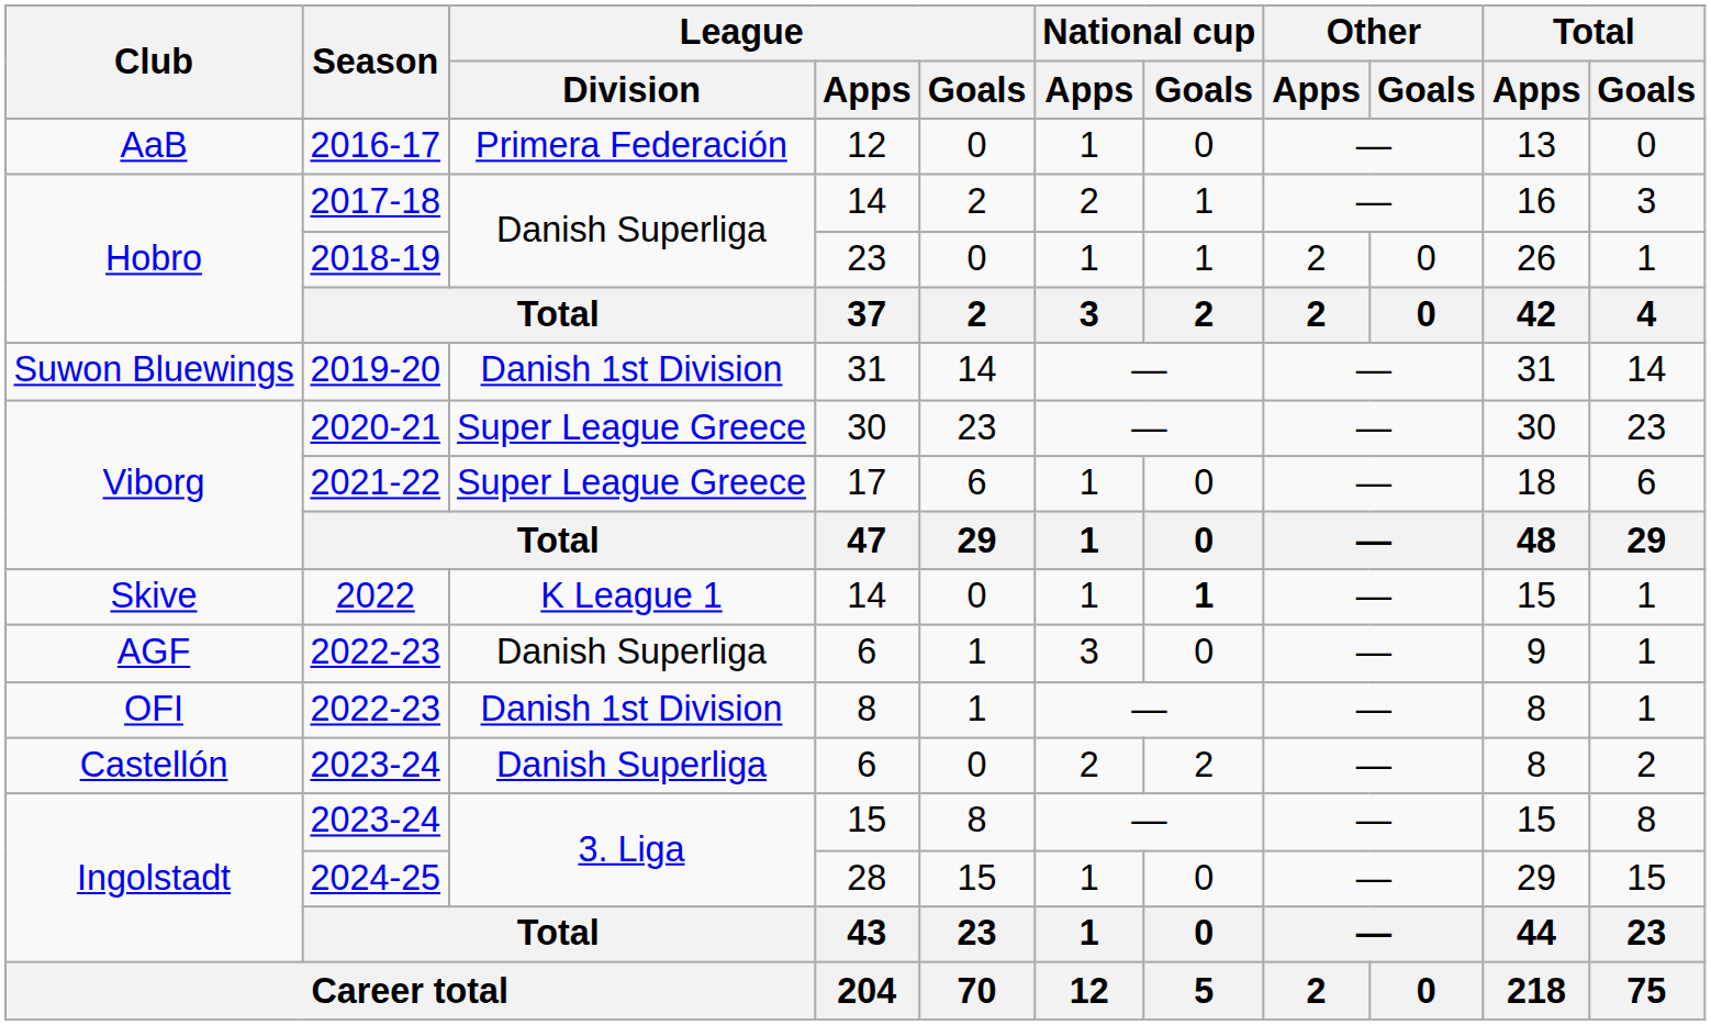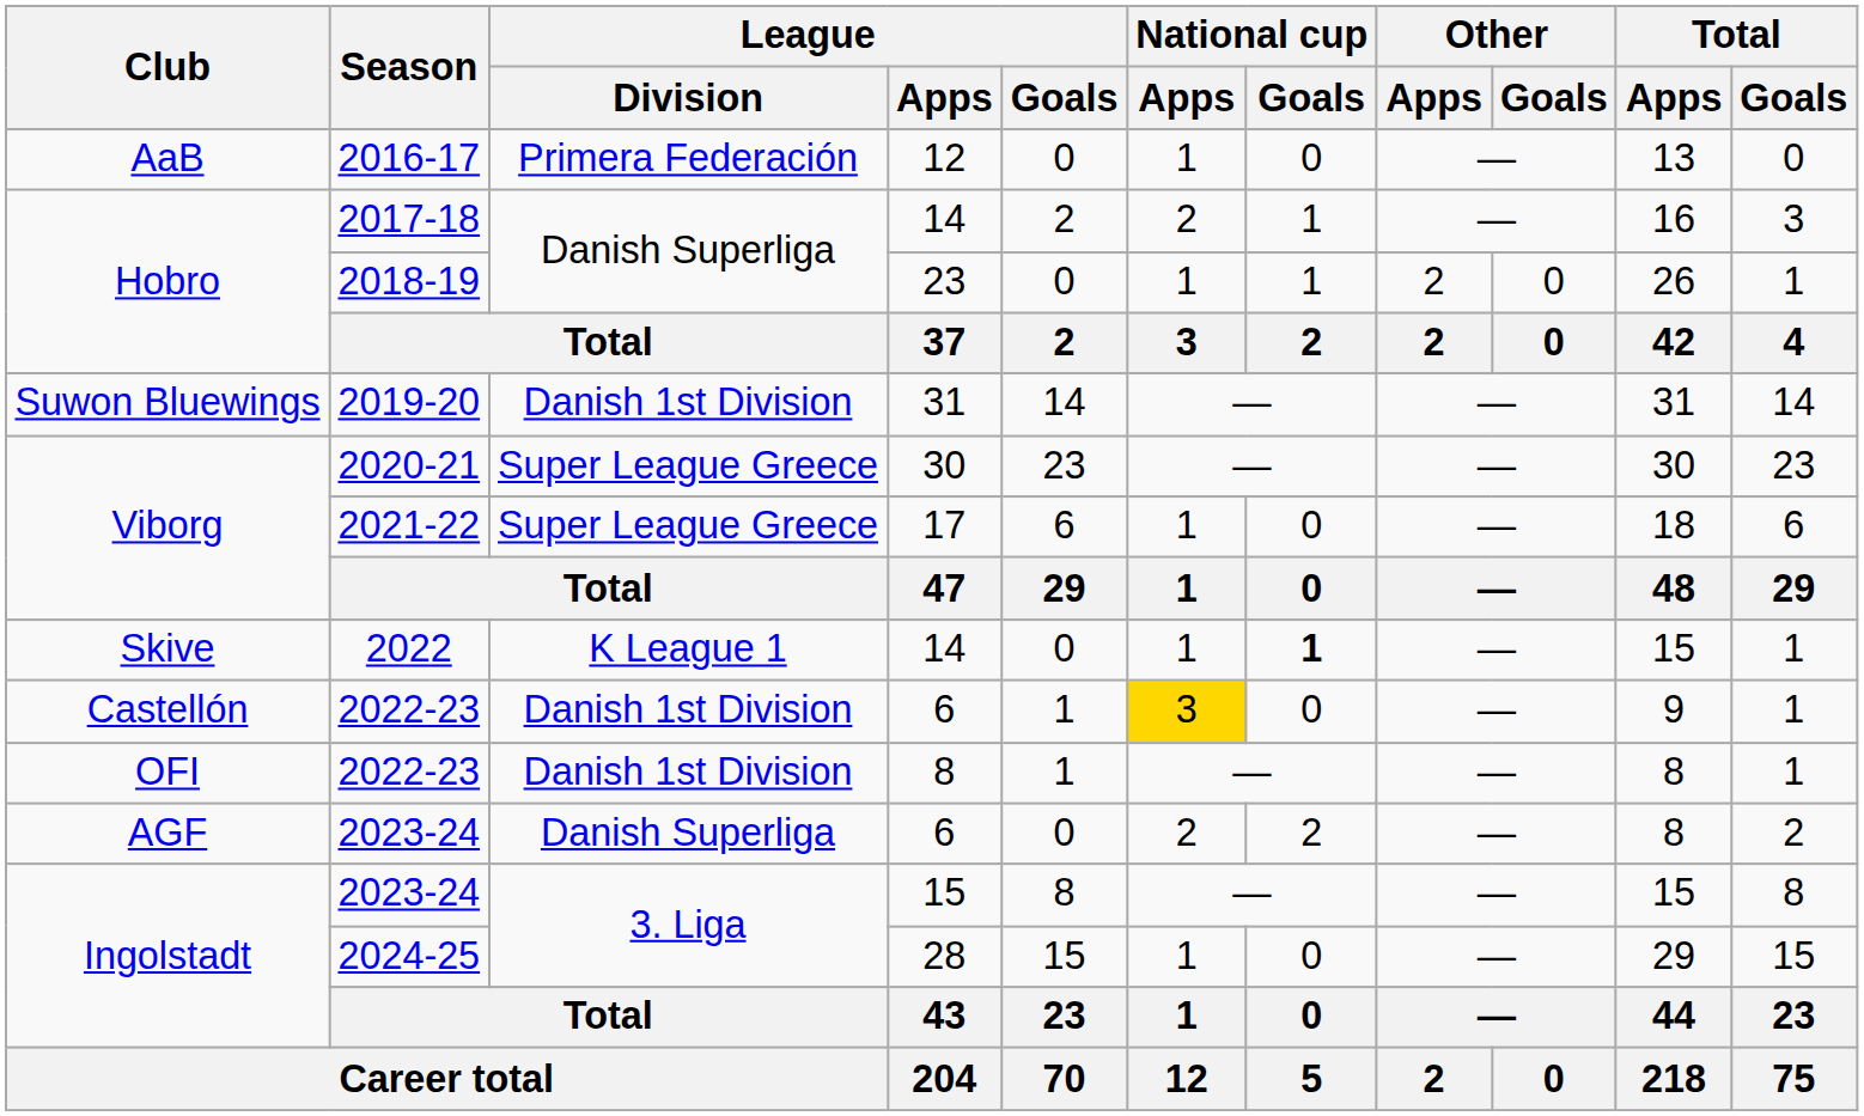 <table class="wikitable" style="text-align:center">
 <tr>
 <th rowspan="2">Club</th>
 <th rowspan="2">Season</th>
 <th colspan="3">League</th>
 <th colspan="2">National cup</th>
 <th colspan="2">Other</th>
 <th colspan="2">Total</th>
 </tr>
 <tr>
 <th>Division</th>
 <th>Apps</th>
 <th>Goals</th>
 <th>Apps</th>
 <th>Goals</th>
 <th>Apps</th>
 <th>Goals</th>
 <th>Apps</th>
 <th>Goals</th>
 </tr>
 <tr>
 <td><a href='#'>AaB</a></td>
 <td><a href='#'>2016-17</a></td>
 <td><a href='#'>Primera Federación</a></td>
 <td>12</td>
 <td>0</td>
 <td>1</td>
 <td>0</td>
 <td colspan="2">—</td>
 <td>13</td>
 <td>0</td>
 </tr>
 <tr>
 <td rowspan="3"><a href='#'>Hobro</a></td>
 <td><a href='#'>2017-18</a></td>
 <td rowspan="2">Danish Superliga</td>
 <td>14</td>
 <td>2</td>
 <td>2</td>
 <td>1</td>
 <td colspan="2">—</td>
 <td>16</td>
 <td>3</td>
 </tr>
 <tr>
 <td><a href='#'>2018-19</a></td>
 <td>23</td>
 <td>0</td>
 <td>1</td>
 <td>1</td>
 <td>2</td>
 <td>0</td>
 <td>26</td>
 <td>1</td>
 </tr>
 <tr>
 <th colspan="2">Total</th>
 <th>37</th>
 <th>2</th>
 <th>3</th>
 <th>2</th>
 <th>2</th>
 <th>0</th>
 <th>42</th>
 <th>4</th>
 </tr>
 <tr>
 <td><a href='#'>Suwon Bluewings</a></td>
 <td><a href='#'>2019-20</a></td>
 <td><a href='#'>Danish 1st Division</a></td>
 <td>31</td>
 <td>14</td>
 <td colspan="2">—</td>
 <td colspan="2">—</td>
 <td>31</td>
 <td>14</td>
 </tr>
 <tr>
 <td rowspan="3"><a href='#'>Viborg</a></td>
 <td><a href='#'>2020-21</a></td>
 <td><a href='#'>Super League Greece</a></td>
 <td>30</td>
 <td>23</td>
 <td colspan="2">—</td>
 <td colspan="2">—</td>
 <td>30</td>
 <td>23</td>
 </tr>
 <tr>
 <td><a href='#'>2021-22</a></td>
 <td><a href='#'>Super League Greece</a></td>
 <td>17</td>
 <td>6</td>
 <td>1</td>
 <td>0</td>
 <td colspan="2">—</td>
 <td>18</td>
 <td>6</td>
 </tr>
 <tr>
 <th colspan="2">Total</th>
 <th>47</th>
 <th>29</th>
 <th>1</th>
 <th>0</th>
 <th colspan="2">—</th>
 <th>48</th>
 <th>29</th>
 </tr>
 <tr>
 <td><a href='#'>Skive</a></td>
 <td><a href='#'>2022</a></td>
 <td><a href='#'>K League 1</a></td>
 <td>14</td>
 <td>0</td>
 <td>1</td>
 <td><strong>1</strong></td>
 <td colspan="2">—</td>
 <td>15</td>
 <td>1</td>
 </tr>
 <tr>
-<td><a href='#'>AGF</a></td>
+<td><a href='#'>Castellón</a></td>
 <td><a href='#'>2022-23</a></td>
-<td>Danish Superliga</td>
+<td><a href='#'>Danish 1st Division</a></td>
 <td>6</td>
 <td>1</td>
-<td>3</td>
+<td style="background: gold;">3</td>
 <td>0</td>
 <td colspan="2">—</td>
 <td>9</td>
 <td>1</td>
 </tr>
 <tr>
 <td><a href='#'>OFI</a></td>
 <td><a href='#'>2022-23</a></td>
 <td><a href='#'>Danish 1st Division</a></td>
 <td>8</td>
 <td>1</td>
 <td colspan="2">—</td>
 <td colspan="2">—</td>
 <td>8</td>
 <td>1</td>
 </tr>
 <tr>
-<td><a href='#'>Castellón</a></td>
+<td><a href='#'>AGF</a></td>
 <td><a href='#'>2023-24</a></td>
 <td><a href='#'>Danish Superliga</a></td>
 <td>6</td>
 <td>0</td>
 <td>2</td>
 <td>2</td>
 <td colspan="2">—</td>
 <td>8</td>
 <td>2</td>
 </tr>
 <tr>
 <td rowspan="3"><a href='#'>Ingolstadt</a></td>
 <td><a href='#'>2023-24</a></td>
 <td rowspan="2"><a href='#'>3. Liga</a></td>
 <td>15</td>
 <td>8</td>
 <td colspan="2">—</td>
 <td colspan="2">—</td>
 <td>15</td>
 <td>8</td>
 </tr>
 <tr>
 <td><a href='#'>2024-25</a></td>
 <td>28</td>
 <td>15</td>
 <td>1</td>
 <td>0</td>
 <td colspan="2">—</td>
 <td>29</td>
 <td>15</td>
 </tr>
 <tr>
 <th colspan="2">Total</th>
 <th>43</th>
 <th>23</th>
 <th>1</th>
 <th>0</th>
 <th colspan="2">—</th>
 <th>44</th>
 <th>23</th>
 </tr>
 <tr>
 <th colspan="3">Career total</th>
 <th>204</th>
 <th>70</th>
 <th>12</th>
 <th>5</th>
 <th>2</th>
 <th>0</th>
 <th>218</th>
 <th>75</th>
 </tr>
 </table>
